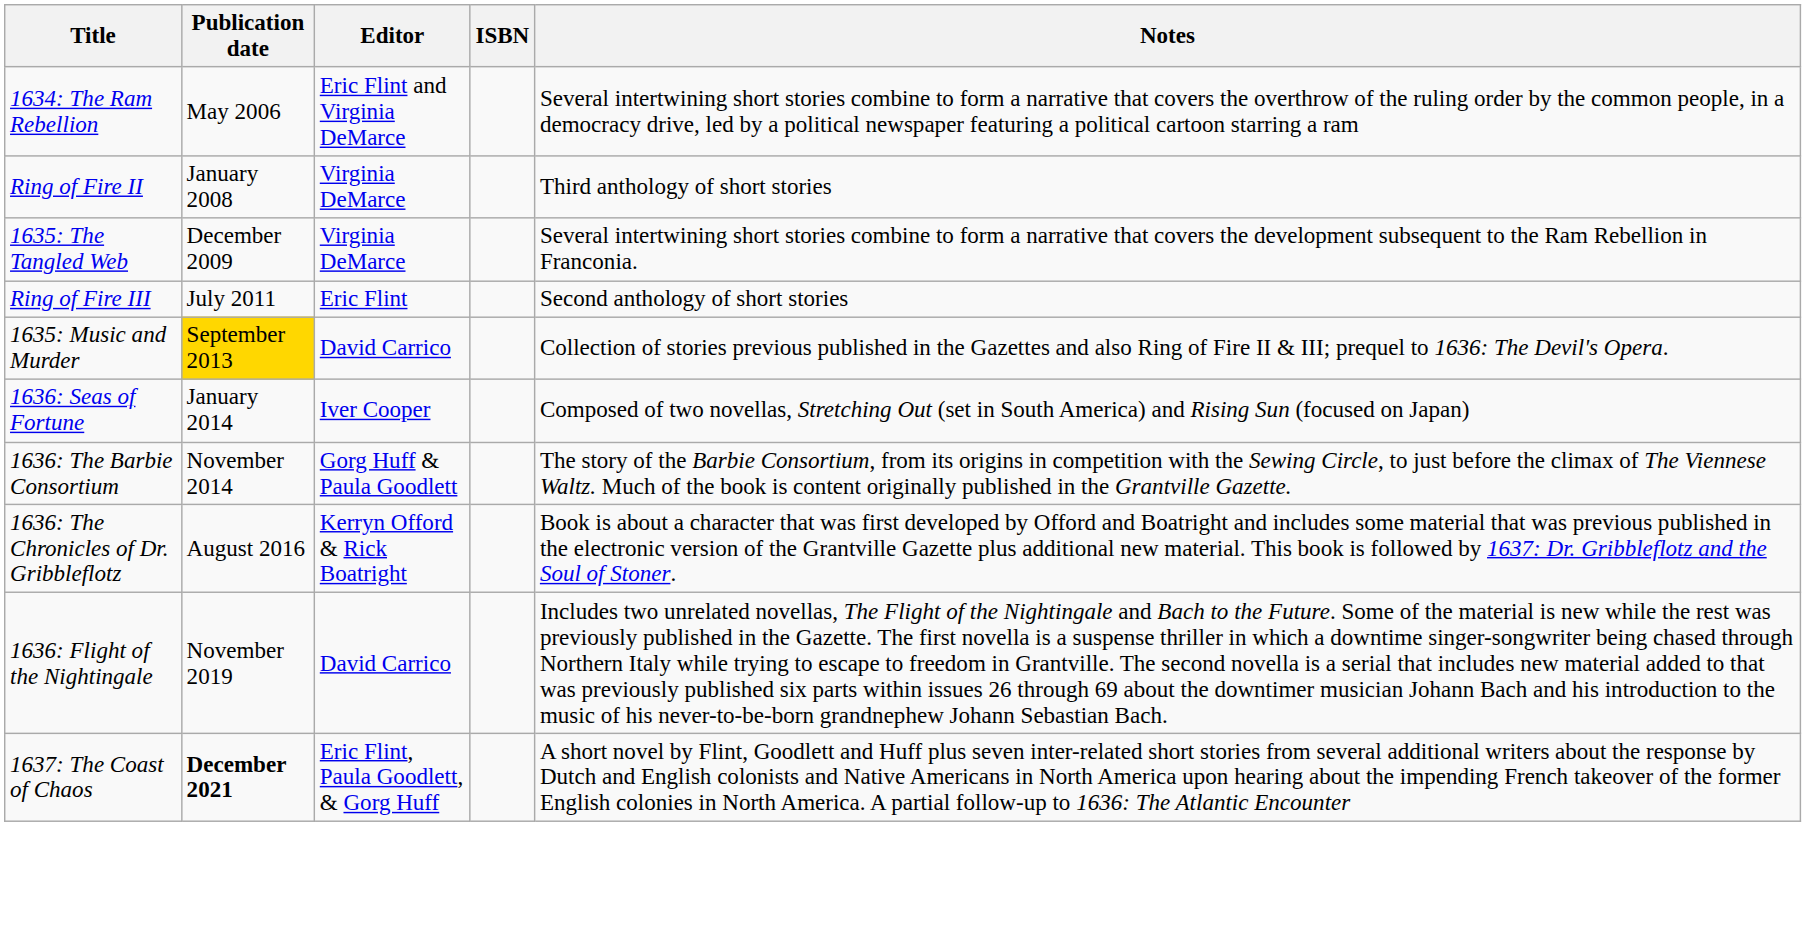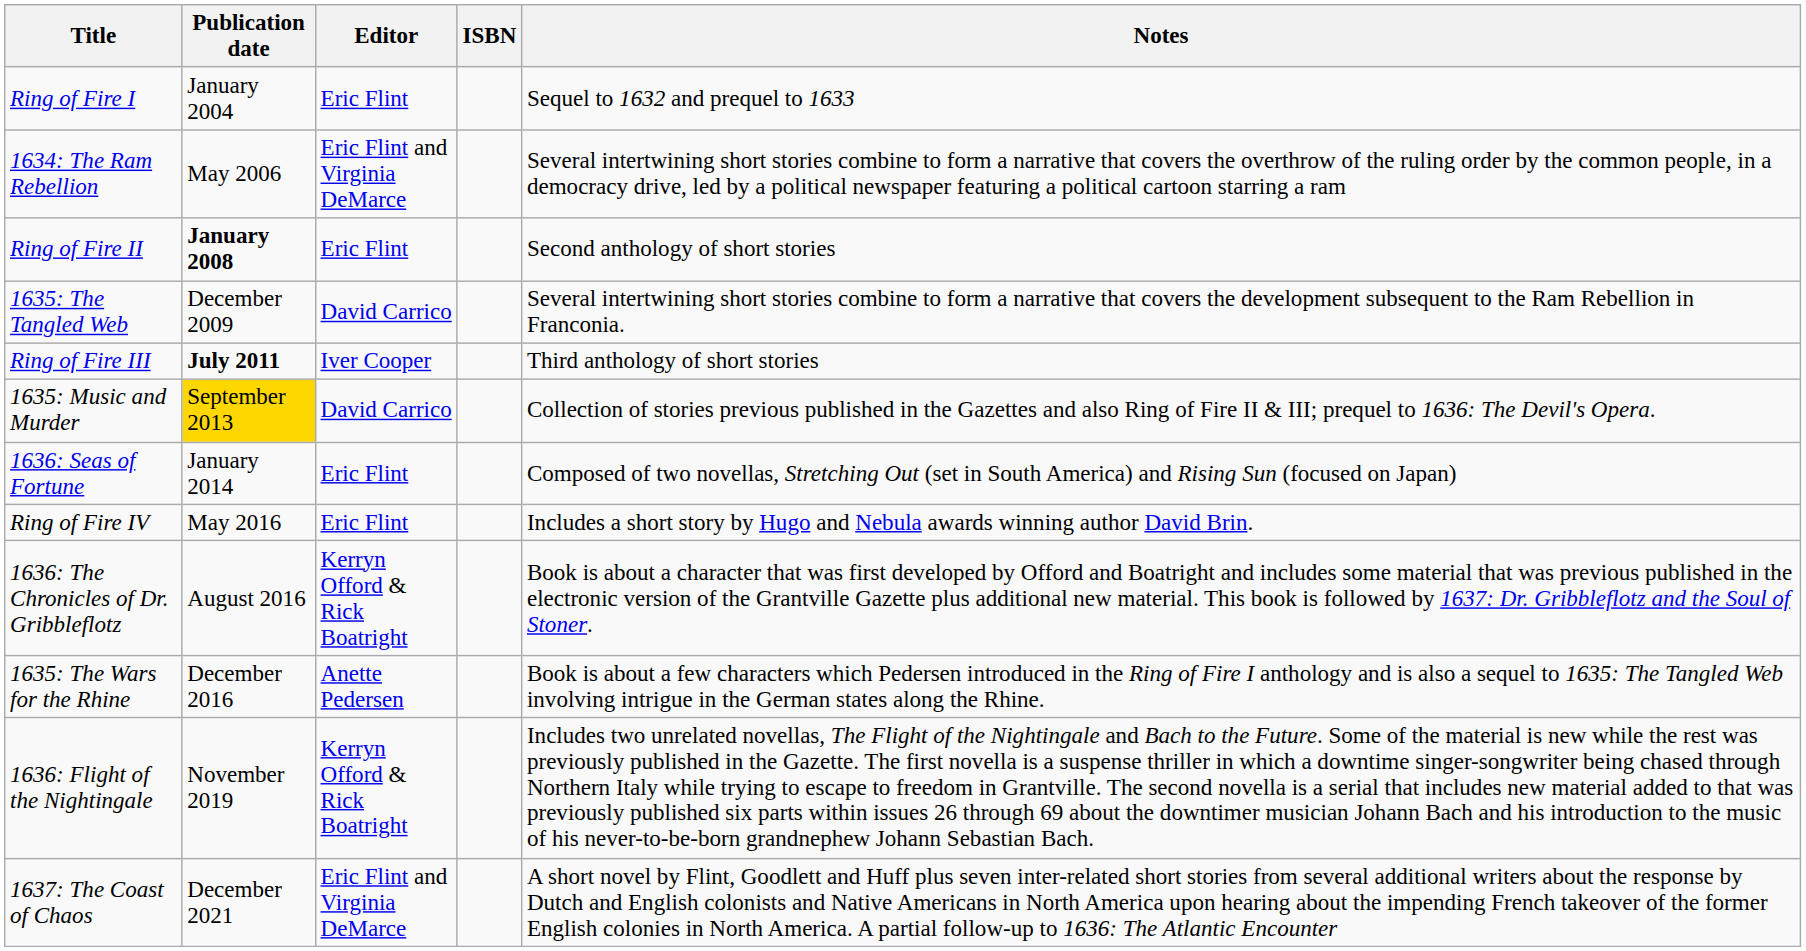 <table class="sortable wikitable">
 <tr>
 <th>Title</th>
 <th>Publication date</th>
 <th>Editor</th>
 <th>ISBN</th>
 <th>Notes</th>
+</tr>
+<tr>
+<td><em><a href='#'>Ring of Fire I</a></em></td>
+<td>January 2004</td>
+<td><a href='#'>Eric Flint</a></td>
+<td></td>
+<td>Sequel to <em>1632</em> and prequel to <em>1633</em></td>
 </tr>
 <tr>
 <td><em><a href='#'>1634: The Ram Rebellion</a></em></td>
 <td>May 2006</td>
 <td><a href='#'>Eric Flint</a> and <a href='#'>Virginia DeMarce</a></td>
 <td></td>
 <td>Several intertwining short stories combine to form a narrative that covers the overthrow of the ruling order by the common people, in a democracy drive, led by a political newspaper featuring a political cartoon starring a ram</td>
 </tr>
 <tr>
 <td><em><a href='#'>Ring of Fire II</a></em></td>
-<td>January 2008</td>
-<td><a href='#'>Virginia DeMarce</a></td>
+<td><strong>January 2008</strong></td>
+<td><a href='#'>Eric Flint</a></td>
 <td></td>
-<td>Third anthology of short stories</td>
+<td>Second anthology of short stories</td>
 </tr>
 <tr>
 <td><em><a href='#'>1635: The Tangled Web</a></em></td>
 <td>December 2009</td>
-<td><a href='#'>Virginia DeMarce</a></td>
+<td><a href='#'>David Carrico</a></td>
 <td></td>
 <td>Several intertwining short stories combine to form a narrative that covers the development subsequent to the Ram Rebellion in Franconia.</td>
 </tr>
 <tr>
 <td><em><a href='#'>Ring of Fire III</a></em></td>
-<td>July 2011</td>
-<td><a href='#'>Eric Flint</a></td>
+<td><strong>July 2011</strong></td>
+<td><a href='#'>Iver Cooper</a></td>
 <td></td>
-<td>Second anthology of short stories</td>
+<td>Third anthology of short stories</td>
 </tr>
 <tr>
 <td><em>1635: Music and Murder</em></td>
 <td style="background: gold;">September 2013</td>
 <td><a href='#'>David Carrico</a></td>
 <td></td>
 <td>Collection of stories previous published in the Gazettes and also Ring of Fire II & III; prequel to <em>1636: The Devil's Opera</em>.<br></td>
 </tr>
 <tr>
 <td><em><a href='#'>1636: Seas of Fortune</a></em></td>
 <td>January 2014</td>
-<td><a href='#'>Iver Cooper</a></td>
+<td><a href='#'>Eric Flint</a></td>
 <td></td>
 <td>Composed of two novellas, <em>Stretching Out</em> (set in South America) and <em>Rising Sun</em> (focused on Japan)</td>
 </tr>
 <tr>
-<td><em>1636: The Barbie Consortium</em></td>
-<td>November 2014</td>
-<td><a href='#'>Gorg Huff</a> & <a href='#'>Paula Goodlett</a></td>
+<td><em>Ring of Fire IV</em></td>
+<td>May 2016</td>
+<td><a href='#'>Eric Flint</a></td>
 <td></td>
-<td>The story of the <em>Barbie Consortium</em>, from its origins in competition with the <em>Sewing Circle</em>, to just before the climax of <em>The Viennese Waltz.</em>  Much of the book is content originally published in the <em>Grantville Gazette.</em><br></td>
+<td>Includes a short story by <a href='#'>Hugo</a> and <a href='#'>Nebula</a> awards winning author <a href='#'>David Brin</a>.<br></td>
 </tr>
 <tr>
 <td><em>1636: The Chronicles of Dr. Gribbleflotz</em></td>
 <td>August 2016</td>
 <td><a href='#'>Kerryn Offord</a> & <a href='#'>Rick Boatright</a></td>
 <td></td>
 <td>Book is about a character that was first developed by Offord and Boatright and includes some material that was previous published in the electronic version of the Grantville Gazette plus additional new material. This book is followed by <em><a href='#'>1637: Dr. Gribbleflotz and the Soul of Stoner</a></em>.<br></td>
 </tr>
 <tr>
+<td><em>1635: The Wars for the Rhine</em></td>
+<td>December 2016</td>
+<td><a href='#'>Anette Pedersen</a></td>
+<td></td>
+<td>Book is about a few characters which Pedersen introduced in the <em>Ring of Fire I</em> anthology and is also a sequel to <em>1635: The Tangled Web</em> involving intrigue in the German states along the Rhine.<br></td>
+</tr>
+<tr>
 <td><em>1636: Flight of the Nightingale</em></td>
 <td>November 2019</td>
-<td><a href='#'>David Carrico</a></td>
+<td><a href='#'>Kerryn Offord</a> & <a href='#'>Rick Boatright</a></td>
 <td></td>
 <td>Includes two unrelated novellas, <em>The Flight of the Nightingale</em> and <em>Bach to the Future</em>. Some of the material is new while the rest was previously published in the Gazette.  The first novella is a suspense thriller in which a downtime singer-songwriter being chased through Northern Italy while trying to escape to freedom in Grantville. The second novella is a serial that includes new material added to that was previously published six parts within issues 26 through 69 about the downtimer musician Johann Bach and his introduction to the music of his never-to-be-born grandnephew Johann Sebastian Bach.<br></td>
 </tr>
 <tr>
 <td><em>1637: The Coast of Chaos</em></td>
-<td><strong>December 2021</strong></td>
-<td><a href='#'>Eric Flint</a>, <a href='#'>Paula Goodlett</a>, & <a href='#'>Gorg Huff</a></td>
+<td>December 2021</td>
+<td><a href='#'>Eric Flint</a> and <a href='#'>Virginia DeMarce</a></td>
 <td></td>
 <td>A short novel by Flint, Goodlett and Huff plus seven inter-related short stories from several additional writers about the response by Dutch and English colonists and Native Americans in North America upon hearing about the impending French takeover of the former English colonies in North America. A partial follow-up to <em>1636: The Atlantic Encounter</em><br></td>
 </tr>
 </table>
